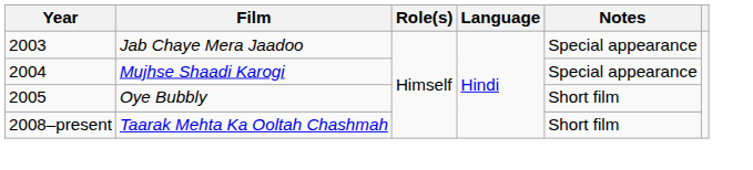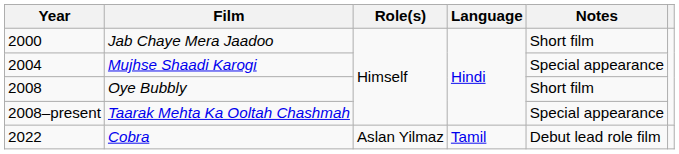 <table class="wikitable plainrowheaders" style="margin-right: 0;">
 <tr>
 <th scope="col">Year</th>
 <th scope="col">Film</th>
 <th>Role(s)</th>
 <th scope="col">Language</th>
 <th scope="col" class="unsortable">Notes</th>
 <th scope="col" class="unsortable"></th>
 </tr>
 <tr>
-<td>2003</td>
+<td>2000</td>
 <td><em>Jab Chaye Mera Jaadoo</em></td>
 <td colspan="1" rowspan="4">Himself</td>
 <td colspan="1" rowspan="4"><a href='#'>Hindi</a></td>
-<td>Special appearance</td>
+<td>Short film</td>
 </tr>
 <tr>
 <td>2004</td>
 <td><em><a href='#'>Mujhse Shaadi Karogi</a></em></td>
 <td>Special appearance</td>
 </tr>
 <tr>
-<td>2005</td>
+<td>2008</td>
 <td><em>Oye Bubbly</em></td>
 <td>Short film</td>
 </tr>
 <tr>
 <td>2008–present</td>
 <td><em><a href='#'>Taarak Mehta Ka Ooltah Chashmah</a></em></td>
-<td>Short film</td>
+<td>Special appearance</td>
+</tr>
+<tr>
+<td>2022</td>
+<td><a href='#'><em>Cobra</em></a></td>
+<td>Aslan Yilmaz</td>
+<td><a href='#'>Tamil</a></td>
+<td>Debut lead role film</td>
+<td><br></td>
 </tr>
 </table>
